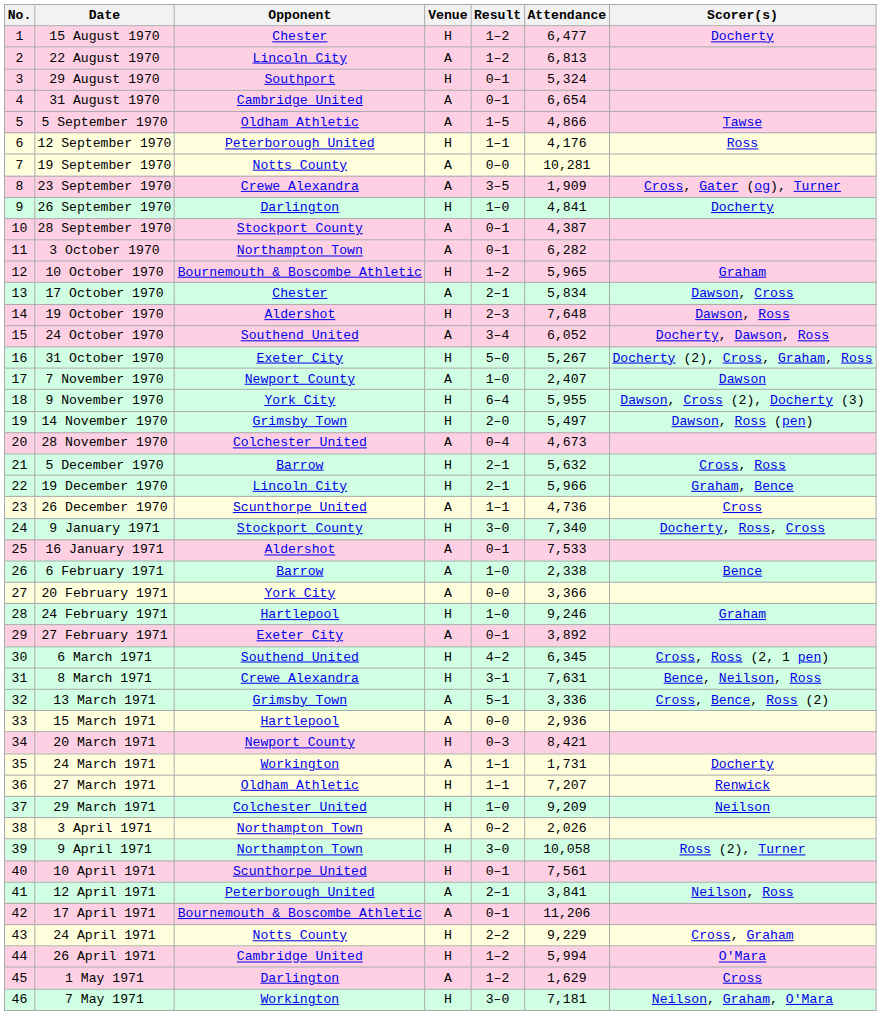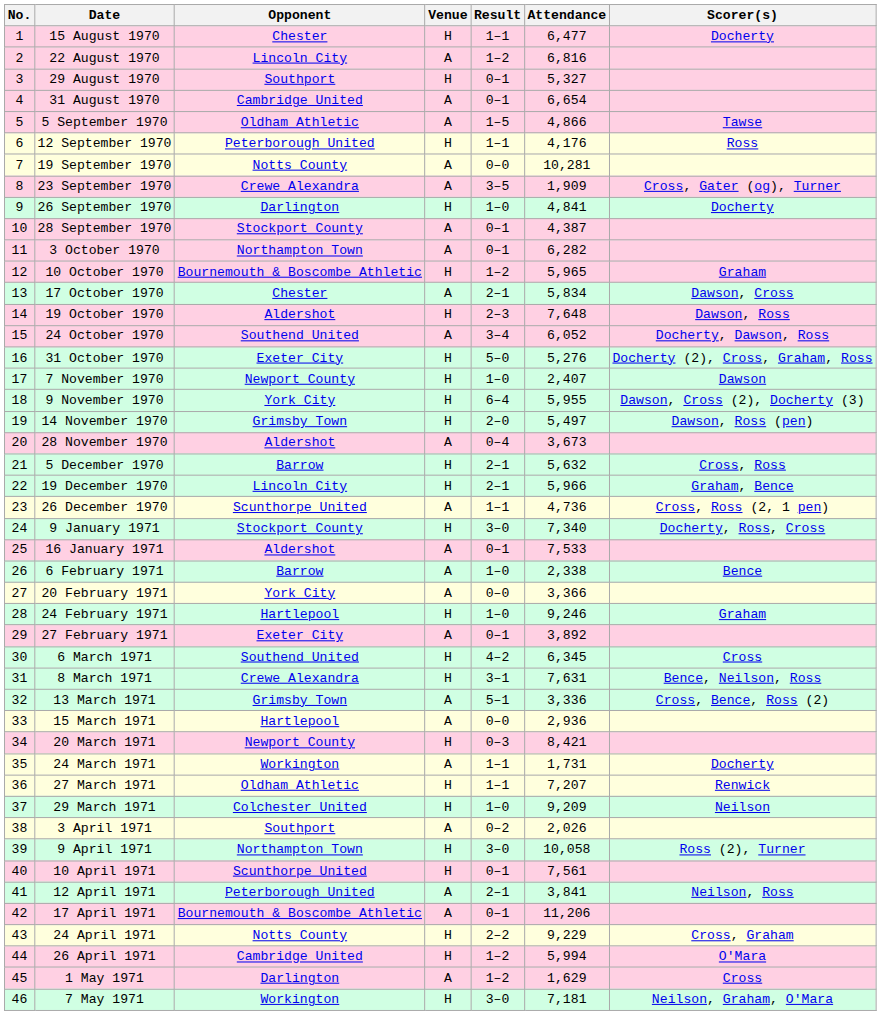 <table class="wikitable sortable" style="text-align:center;">
 <tr>
 <th>No.</th>
 <th>Date</th>
 <th>Opponent</th>
 <th>Venue</th>
 <th>Result</th>
 <th>Attendance</th>
 <th>Scorer(s)</th>
 </tr>
 <tr style="background:#ffd0e3;">
 <td>1</td>
 <td>15 August 1970</td>
 <td><a href='#'>Chester</a></td>
 <td>H</td>
-<td>1–2</td>
+<td>1–1</td>
 <td>6,477</td>
 <td><a href='#'>Docherty</a></td>
 </tr>
 <tr style="background:#ffd0e3;">
 <td>2</td>
 <td>22 August 1970</td>
 <td><a href='#'>Lincoln City</a></td>
 <td>A</td>
 <td>1–2</td>
-<td>6,813</td>
+<td>6,816</td>
 <td></td>
 </tr>
 <tr style="background:#ffd0e3;">
 <td>3</td>
 <td>29 August 1970</td>
 <td><a href='#'>Southport</a></td>
 <td>H</td>
 <td>0–1</td>
-<td>5,324</td>
+<td>5,327</td>
 <td></td>
 </tr>
 <tr style="background:#ffd0e3;">
 <td>4</td>
 <td>31 August 1970</td>
 <td><a href='#'>Cambridge United</a></td>
 <td>A</td>
 <td>0–1</td>
 <td>6,654</td>
 <td></td>
 </tr>
 <tr style="background:#ffd0e3;">
 <td>5</td>
 <td>5 September 1970</td>
 <td><a href='#'>Oldham Athletic</a></td>
 <td>A</td>
 <td>1–5</td>
 <td>4,866</td>
 <td><a href='#'>Tawse</a></td>
 </tr>
 <tr style="background:#ffd;">
 <td>6</td>
 <td>12 September 1970</td>
 <td><a href='#'>Peterborough United</a></td>
 <td>H</td>
 <td>1–1</td>
 <td>4,176</td>
 <td><a href='#'>Ross</a></td>
 </tr>
 <tr style="background:#ffd;">
 <td>7</td>
 <td>19 September 1970</td>
 <td><a href='#'>Notts County</a></td>
 <td>A</td>
 <td>0–0</td>
 <td>10,281</td>
 <td></td>
 </tr>
 <tr style="background:#ffd0e3;">
 <td>8</td>
 <td>23 September 1970</td>
 <td><a href='#'>Crewe Alexandra</a></td>
 <td>A</td>
 <td>3–5</td>
 <td>1,909</td>
 <td><a href='#'>Cross</a>, <a href='#'>Gater</a> (<a href='#'>og</a>), <a href='#'>Turner</a></td>
 </tr>
 <tr style="background:#d0ffe3;">
 <td>9</td>
 <td>26 September 1970</td>
 <td><a href='#'>Darlington</a></td>
 <td>H</td>
 <td>1–0</td>
 <td>4,841</td>
 <td><a href='#'>Docherty</a></td>
 </tr>
 <tr style="background:#ffd0e3;">
 <td>10</td>
 <td>28 September 1970</td>
 <td><a href='#'>Stockport County</a></td>
 <td>A</td>
 <td>0–1</td>
 <td>4,387</td>
 <td></td>
 </tr>
 <tr style="background:#ffd0e3;">
 <td>11</td>
 <td>3 October 1970</td>
 <td><a href='#'>Northampton Town</a></td>
 <td>A</td>
 <td>0–1</td>
 <td>6,282</td>
 <td></td>
 </tr>
 <tr style="background:#ffd0e3;">
 <td>12</td>
 <td>10 October 1970</td>
 <td><a href='#'>Bournemouth & Boscombe Athletic</a></td>
 <td>H</td>
 <td>1–2</td>
 <td>5,965</td>
 <td><a href='#'>Graham</a></td>
 </tr>
 <tr style="background:#d0ffe3;">
 <td>13</td>
 <td>17 October 1970</td>
 <td><a href='#'>Chester</a></td>
 <td>A</td>
 <td>2–1</td>
 <td>5,834</td>
 <td><a href='#'>Dawson</a>, <a href='#'>Cross</a></td>
 </tr>
 <tr style="background:#ffd0e3;">
 <td>14</td>
 <td>19 October 1970</td>
 <td><a href='#'>Aldershot</a></td>
 <td>H</td>
 <td>2–3</td>
 <td>7,648</td>
 <td><a href='#'>Dawson</a>, <a href='#'>Ross</a></td>
 </tr>
 <tr style="background:#ffd0e3;">
 <td>15</td>
 <td>24 October 1970</td>
 <td><a href='#'>Southend United</a></td>
 <td>A</td>
 <td>3–4</td>
 <td>6,052</td>
 <td><a href='#'>Docherty</a>, <a href='#'>Dawson</a>, <a href='#'>Ross</a></td>
 </tr>
 <tr style="background:#d0ffe3;">
 <td>16</td>
 <td>31 October 1970</td>
 <td><a href='#'>Exeter City</a></td>
 <td>H</td>
 <td>5–0</td>
-<td>5,267</td>
+<td>5,276</td>
 <td><a href='#'>Docherty</a> (2), <a href='#'>Cross</a>, <a href='#'>Graham</a>, <a href='#'>Ross</a></td>
 </tr>
 <tr style="background:#d0ffe3;">
 <td>17</td>
 <td>7 November 1970</td>
 <td><a href='#'>Newport County</a></td>
-<td>A</td>
+<td>H</td>
 <td>1–0</td>
 <td>2,407</td>
 <td><a href='#'>Dawson</a></td>
 </tr>
 <tr style="background:#d0ffe3;">
 <td>18</td>
 <td>9 November 1970</td>
 <td><a href='#'>York City</a></td>
 <td>H</td>
 <td>6–4</td>
 <td>5,955</td>
 <td><a href='#'>Dawson</a>, <a href='#'>Cross</a> (2), <a href='#'>Docherty</a> (3)</td>
 </tr>
 <tr style="background:#d0ffe3;">
 <td>19</td>
 <td>14 November 1970</td>
 <td><a href='#'>Grimsby Town</a></td>
 <td>H</td>
 <td>2–0</td>
 <td>5,497</td>
 <td><a href='#'>Dawson</a>, <a href='#'>Ross</a> (<a href='#'>pen</a>)</td>
 </tr>
 <tr style="background:#ffd0e3;">
 <td>20</td>
 <td>28 November 1970</td>
-<td><a href='#'>Colchester United</a></td>
+<td><a href='#'>Aldershot</a></td>
 <td>A</td>
 <td>0–4</td>
-<td>4,673</td>
+<td>3,673</td>
 <td></td>
 </tr>
 <tr style="background:#d0ffe3;">
 <td>21</td>
 <td>5 December 1970</td>
 <td><a href='#'>Barrow</a></td>
 <td>H</td>
 <td>2–1</td>
 <td>5,632</td>
 <td><a href='#'>Cross</a>, <a href='#'>Ross</a></td>
 </tr>
 <tr style="background:#d0ffe3;">
 <td>22</td>
 <td>19 December 1970</td>
 <td><a href='#'>Lincoln City</a></td>
 <td>H</td>
 <td>2–1</td>
 <td>5,966</td>
 <td><a href='#'>Graham</a>, <a href='#'>Bence</a></td>
 </tr>
 <tr style="background:#ffd;">
 <td>23</td>
 <td>26 December 1970</td>
 <td><a href='#'>Scunthorpe United</a></td>
 <td>A</td>
 <td>1–1</td>
 <td>4,736</td>
-<td><a href='#'>Cross</a></td>
+<td><a href='#'>Cross</a>, <a href='#'>Ross</a> (2, 1 <a href='#'>pen</a>)</td>
 </tr>
 <tr style="background:#d0ffe3;">
 <td>24</td>
 <td>9 January 1971</td>
 <td><a href='#'>Stockport County</a></td>
 <td>H</td>
 <td>3–0</td>
 <td>7,340</td>
 <td><a href='#'>Docherty</a>, <a href='#'>Ross</a>, <a href='#'>Cross</a></td>
 </tr>
 <tr style="background:#ffd0e3;">
 <td>25</td>
 <td>16 January 1971</td>
 <td><a href='#'>Aldershot</a></td>
 <td>A</td>
 <td>0–1</td>
 <td>7,533</td>
 <td></td>
 </tr>
 <tr style="background:#d0ffe3;">
 <td>26</td>
 <td>6 February 1971</td>
 <td><a href='#'>Barrow</a></td>
 <td>A</td>
 <td>1–0</td>
 <td>2,338</td>
 <td><a href='#'>Bence</a></td>
 </tr>
 <tr style="background:#ffd;">
 <td>27</td>
 <td>20 February 1971</td>
 <td><a href='#'>York City</a></td>
 <td>A</td>
 <td>0–0</td>
 <td>3,366</td>
 <td></td>
 </tr>
 <tr style="background:#d0ffe3;">
 <td>28</td>
 <td>24 February 1971</td>
 <td><a href='#'>Hartlepool</a></td>
 <td>H</td>
 <td>1–0</td>
 <td>9,246</td>
 <td><a href='#'>Graham</a></td>
 </tr>
 <tr style="background:#ffd0e3;">
 <td>29</td>
 <td>27 February 1971</td>
 <td><a href='#'>Exeter City</a></td>
 <td>A</td>
 <td>0–1</td>
 <td>3,892</td>
 <td></td>
 </tr>
 <tr style="background:#d0ffe3;">
 <td>30</td>
 <td>6 March 1971</td>
 <td><a href='#'>Southend United</a></td>
 <td>H</td>
 <td>4–2</td>
 <td>6,345</td>
-<td><a href='#'>Cross</a>, <a href='#'>Ross</a> (2, 1 <a href='#'>pen</a>)</td>
+<td><a href='#'>Cross</a></td>
 </tr>
 <tr style="background:#d0ffe3;">
 <td>31</td>
 <td>8 March 1971</td>
 <td><a href='#'>Crewe Alexandra</a></td>
 <td>H</td>
 <td>3–1</td>
 <td>7,631</td>
 <td><a href='#'>Bence</a>, <a href='#'>Neilson</a>, <a href='#'>Ross</a></td>
 </tr>
 <tr style="background:#d0ffe3;">
 <td>32</td>
 <td>13 March 1971</td>
 <td><a href='#'>Grimsby Town</a></td>
 <td>A</td>
 <td>5–1</td>
 <td>3,336</td>
 <td><a href='#'>Cross</a>, <a href='#'>Bence</a>, <a href='#'>Ross</a> (2)</td>
 </tr>
 <tr style="background:#ffd;">
 <td>33</td>
 <td>15 March 1971</td>
 <td><a href='#'>Hartlepool</a></td>
 <td>A</td>
 <td>0–0</td>
 <td>2,936</td>
 <td></td>
 </tr>
 <tr style="background:#ffd0e3;">
 <td>34</td>
 <td>20 March 1971</td>
 <td><a href='#'>Newport County</a></td>
 <td>H</td>
 <td>0–3</td>
 <td>8,421</td>
 <td></td>
 </tr>
 <tr style="background:#ffd;">
 <td>35</td>
 <td>24 March 1971</td>
 <td><a href='#'>Workington</a></td>
 <td>A</td>
 <td>1–1</td>
 <td>1,731</td>
 <td><a href='#'>Docherty</a></td>
 </tr>
 <tr style="background:#ffd;">
 <td>36</td>
 <td>27 March 1971</td>
 <td><a href='#'>Oldham Athletic</a></td>
 <td>H</td>
 <td>1–1</td>
 <td>7,207</td>
 <td><a href='#'>Renwick</a></td>
 </tr>
 <tr style="background:#d0ffe3;">
 <td>37</td>
 <td>29 March 1971</td>
 <td><a href='#'>Colchester United</a></td>
 <td>H</td>
 <td>1–0</td>
 <td>9,209</td>
 <td><a href='#'>Neilson</a></td>
 </tr>
 <tr style="background:#ffd;">
 <td>38</td>
 <td>3 April 1971</td>
-<td><a href='#'>Northampton Town</a></td>
+<td><a href='#'>Southport</a></td>
 <td>A</td>
 <td>0–2</td>
 <td>2,026</td>
 <td></td>
 </tr>
 <tr style="background:#d0ffe3;">
 <td>39</td>
 <td>9 April 1971</td>
 <td><a href='#'>Northampton Town</a></td>
 <td>H</td>
 <td>3–0</td>
 <td>10,058</td>
 <td><a href='#'>Ross</a> (2), <a href='#'>Turner</a></td>
 </tr>
 <tr style="background:#ffd0e3;">
 <td>40</td>
 <td>10 April 1971</td>
 <td><a href='#'>Scunthorpe United</a></td>
 <td>H</td>
 <td>0–1</td>
 <td>7,561</td>
 <td></td>
 </tr>
 <tr style="background:#d0ffe3;">
 <td>41</td>
 <td>12 April 1971</td>
 <td><a href='#'>Peterborough United</a></td>
 <td>A</td>
 <td>2–1</td>
 <td>3,841</td>
 <td><a href='#'>Neilson</a>, <a href='#'>Ross</a></td>
 </tr>
 <tr style="background:#ffd0e3;">
 <td>42</td>
 <td>17 April 1971</td>
 <td><a href='#'>Bournemouth & Boscombe Athletic</a></td>
 <td>A</td>
 <td>0–1</td>
 <td>11,206</td>
 <td></td>
 </tr>
 <tr style="background:#ffd;">
 <td>43</td>
 <td>24 April 1971</td>
 <td><a href='#'>Notts County</a></td>
 <td>H</td>
 <td>2–2</td>
 <td>9,229</td>
 <td><a href='#'>Cross</a>, <a href='#'>Graham</a></td>
 </tr>
 <tr style="background:#ffd0e3;">
 <td>44</td>
 <td>26 April 1971</td>
 <td><a href='#'>Cambridge United</a></td>
 <td>H</td>
 <td>1–2</td>
 <td>5,994</td>
 <td><a href='#'>O'Mara</a></td>
 </tr>
 <tr style="background:#ffd0e3;">
 <td>45</td>
 <td>1 May 1971</td>
 <td><a href='#'>Darlington</a></td>
 <td>A</td>
 <td>1–2</td>
 <td>1,629</td>
 <td><a href='#'>Cross</a></td>
 </tr>
 <tr style="background:#d0ffe3;">
 <td>46</td>
 <td>7 May 1971</td>
 <td><a href='#'>Workington</a></td>
 <td>H</td>
 <td>3–0</td>
 <td>7,181</td>
 <td><a href='#'>Neilson</a>, <a href='#'>Graham</a>, <a href='#'>O'Mara</a></td>
 </tr>
 </table>
